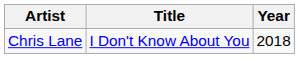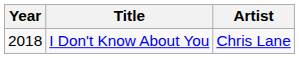 <table class="wikitable sortable plainrowheaders">
 <tr>
+<th scope="col">Year</th>
+<th scope="col">Title</th>
 <th scope="col">Artist</th>
-<th scope="col">Title</th>
-<th scope="col">Year</th>
 </tr>
 <tr>
+<td>2018</td>
+<td><a href='#'>I Don't Know About You</a></td>
 <td><a href='#'>Chris Lane</a></td>
-<td><a href='#'>I Don't Know About You</a></td>
-<td>2018</td>
 </tr>
 </table>
